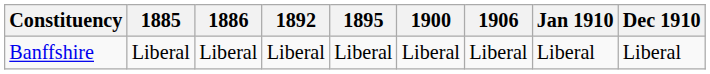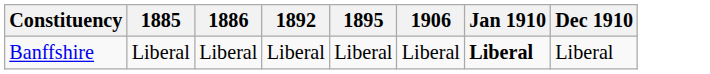 <table class="wikitable">
 <tr>
 <th>Constituency</th>
 <th>1885</th>
 <th>1886</th>
 <th>1892</th>
 <th>1895</th>
-<th>1900</th>
 <th>1906</th>
 <th>Jan 1910</th>
 <th>Dec 1910</th>
 </tr>
 <tr>
 <td><a href='#'>Banffshire</a></td>
 <td bgcolor=>Liberal</td>
 <td bgcolor=>Liberal</td>
 <td bgcolor=>Liberal</td>
 <td bgcolor=>Liberal</td>
 <td bgcolor=>Liberal</td>
-<td bgcolor=>Liberal</td>
-<td bgcolor=>Liberal</td>
+<td bgcolor=><strong>Liberal</strong></td>
 <td bgcolor=>Liberal</td>
 </tr>
 </table>
